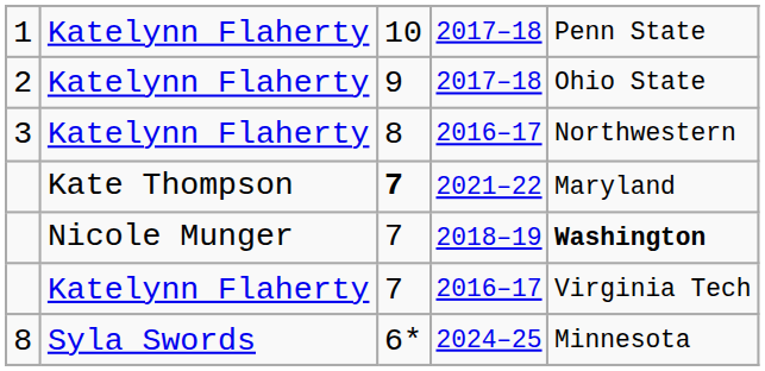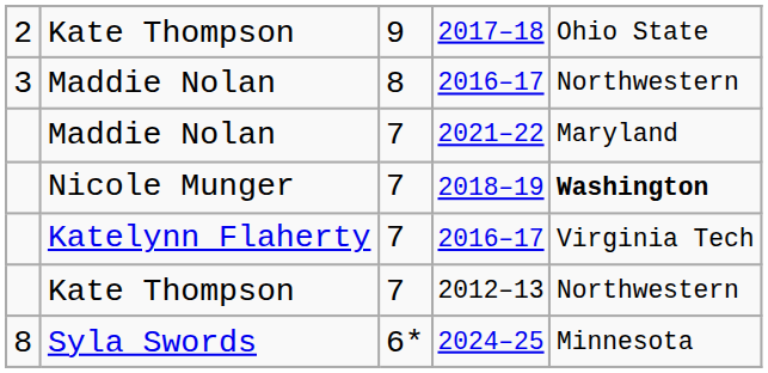 <table class="wikitable">
 <tr>
 </tr>
 <tr>
-<td>1</td>
-<td><a href='#'>Katelynn Flaherty</a></td>
-<td>10</td>
-<td style="font-size:80%;"><a href='#'>2017–18</a></td>
-<td style="font-size:80%;">Penn State</td>
-</tr>
-<tr>
 <td>2</td>
-<td><a href='#'>Katelynn Flaherty</a></td>
+<td>Kate Thompson</td>
 <td>9</td>
 <td style="font-size:80%;"><a href='#'>2017–18</a></td>
 <td style="font-size:80%;">Ohio State</td>
 </tr>
 <tr>
 <td>3</td>
-<td><a href='#'>Katelynn Flaherty</a></td>
+<td>Maddie Nolan</td>
 <td>8</td>
 <td style="font-size:80%;"><a href='#'>2016–17</a></td>
 <td style="font-size:80%;">Northwestern</td>
 </tr>
 <tr>
 <td></td>
-<td>Kate Thompson</td>
-<td><strong>7</strong></td>
+<td>Maddie Nolan</td>
+<td>7</td>
 <td style="font-size:80%;"><a href='#'>2021–22</a></td>
 <td style="font-size:80%;">Maryland</td>
 </tr>
 <tr>
 <td></td>
 <td>Nicole Munger</td>
 <td>7</td>
 <td style="font-size:80%;"><a href='#'>2018–19</a></td>
 <td style="font-size:80%;"><strong>Washington</strong></td>
 </tr>
 <tr>
 <td></td>
 <td><a href='#'>Katelynn Flaherty</a></td>
 <td>7</td>
 <td style="font-size:80%;"><a href='#'>2016–17</a></td>
 <td style="font-size:80%;">Virginia Tech</td>
 </tr>
 <tr>
+<td></td>
+<td>Kate Thompson</td>
+<td>7</td>
+<td style="font-size:80%;">2012–13</td>
+<td style="font-size:80%;">Northwestern</td>
+</tr>
+<tr>
 <td>8</td>
 <td><a href='#'>Syla Swords</a></td>
 <td>6*</td>
 <td style="font-size:80%;"><a href='#'>2024–25</a></td>
 <td style="font-size:80%;">Minnesota</td>
 </tr>
 </table>
